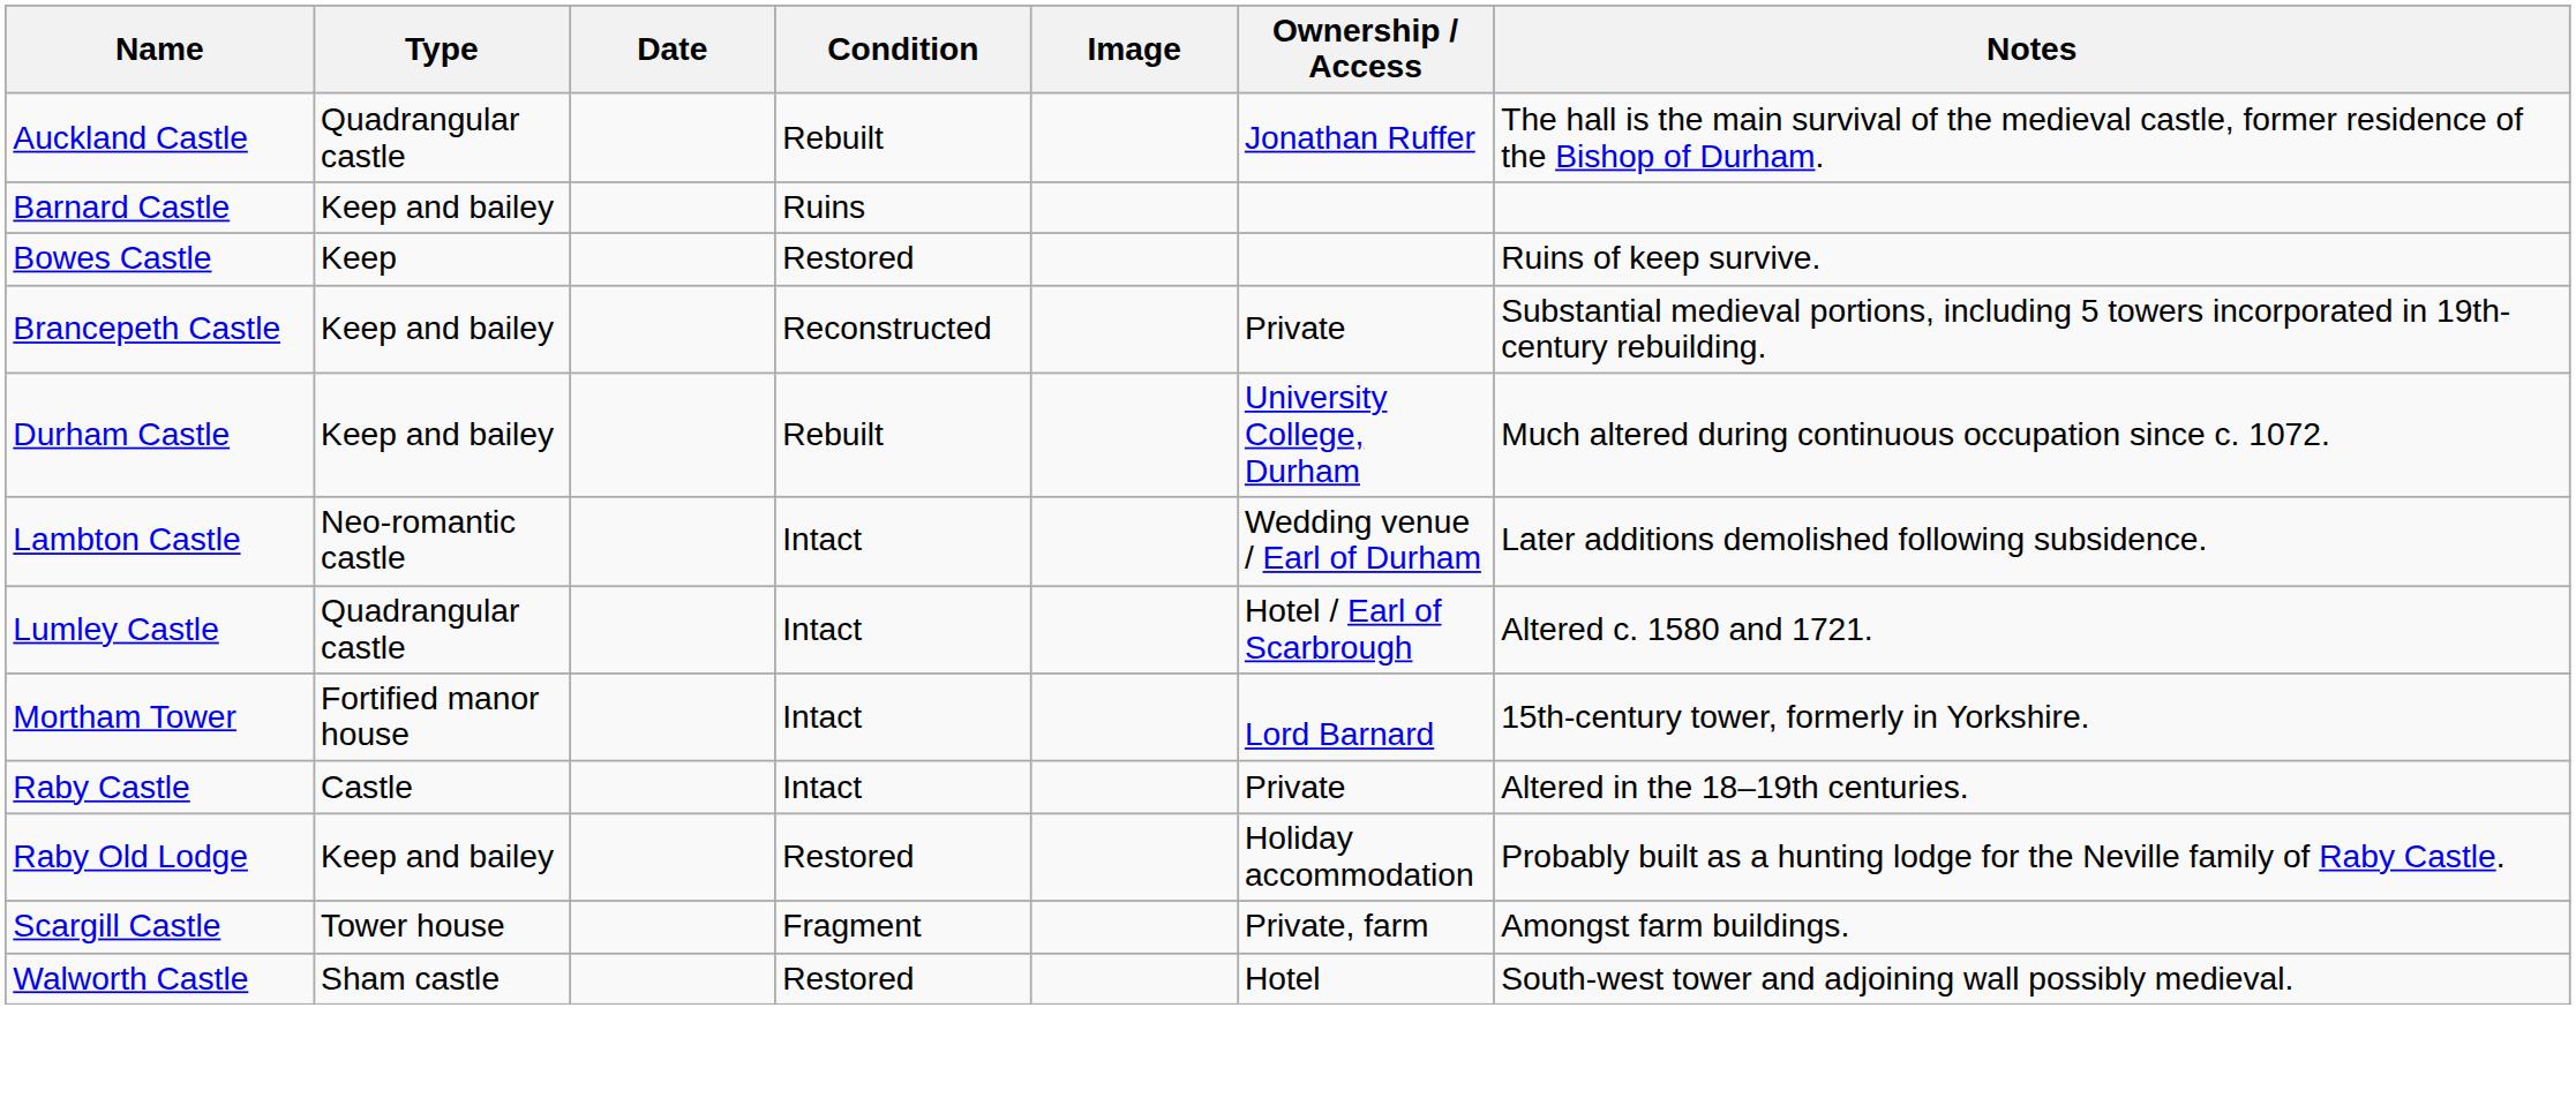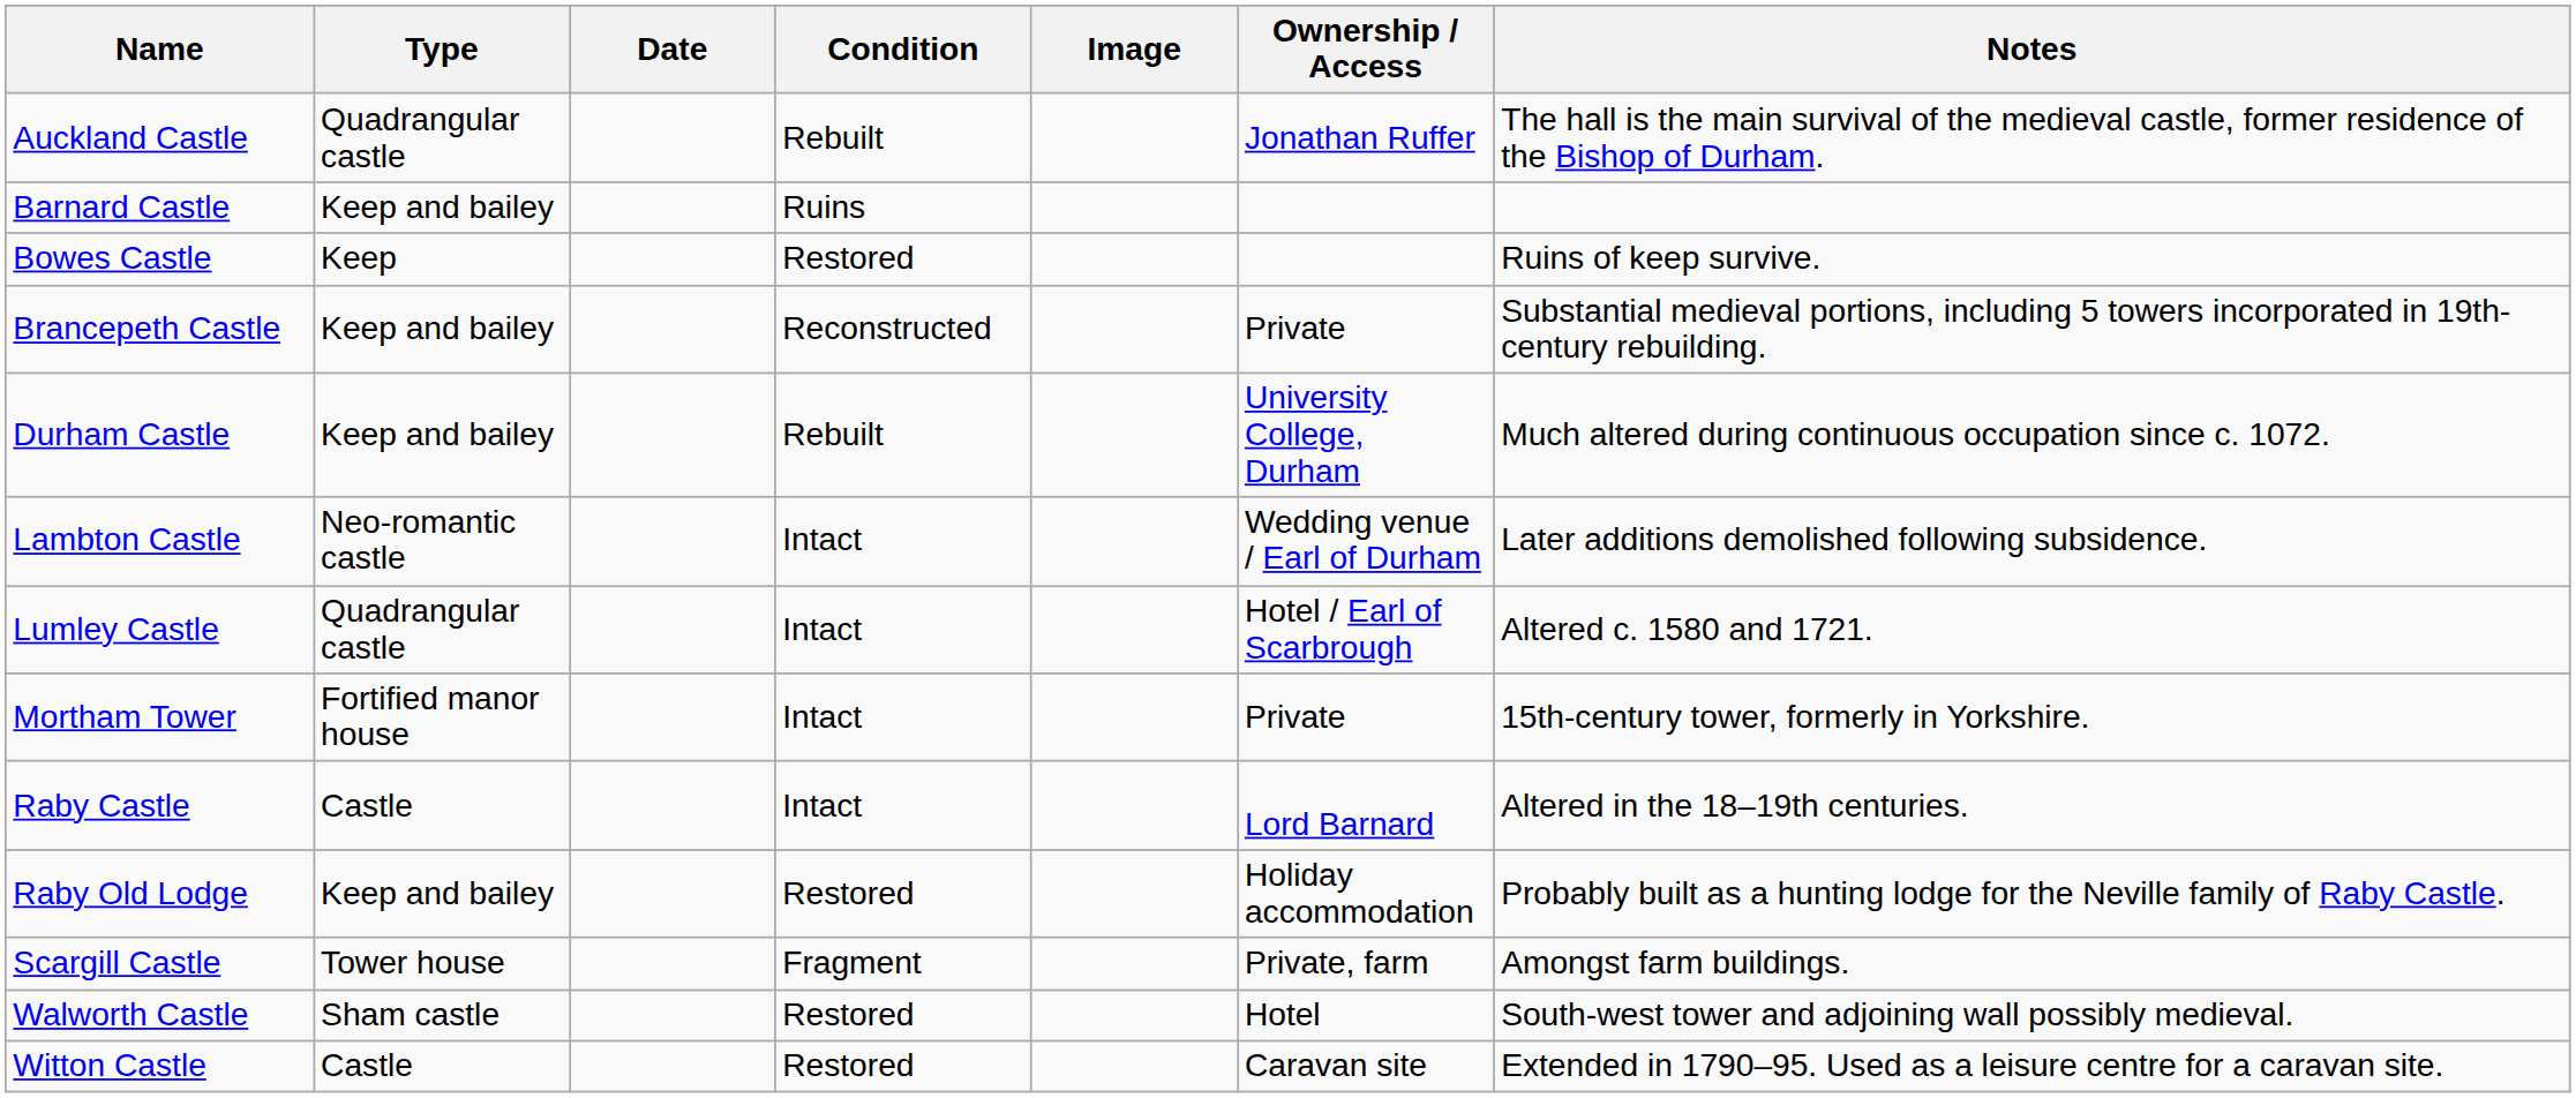 <table class="wikitable sortable sticky-header" width="100%">
 <tr>
 <th width="12%">Name</th>
 <th width="10%">Type</th>
 <th width="8%">Date</th>
 <th width="10%">Condition</th>
 <th class="unsortable" width="94">Image</th>
 <th width="10%">Ownership / Access</th>
 <th class="unsortable">Notes</th>
 </tr>
 <tr>
 <td><a href='#'>Auckland Castle</a></td>
 <td>Quadrangular castle</td>
 <td></td>
 <td>Rebuilt</td>
 <td></td>
 <td><a href='#'>Jonathan Ruffer</a></td>
 <td>The hall is the main survival of the medieval castle, former residence of the <a href='#'>Bishop of Durham</a>.</td>
 </tr>
 <tr>
 <td><a href='#'>Barnard Castle</a></td>
 <td>Keep and bailey</td>
 <td></td>
 <td>Ruins</td>
 <td></td>
 <td></td>
 <td></td>
 </tr>
 <tr>
 <td><a href='#'>Bowes Castle</a></td>
 <td>Keep</td>
 <td></td>
 <td>Restored</td>
 <td></td>
 <td></td>
 <td>Ruins of keep survive.</td>
 </tr>
 <tr>
 <td><a href='#'>Brancepeth Castle</a></td>
 <td>Keep and bailey</td>
 <td></td>
 <td>Reconstructed</td>
 <td></td>
 <td>Private</td>
 <td>Substantial medieval portions, including 5 towers incorporated in 19th-century rebuilding.</td>
 </tr>
 <tr>
 <td><a href='#'>Durham Castle</a></td>
 <td>Keep and bailey</td>
 <td></td>
 <td>Rebuilt</td>
 <td></td>
 <td><a href='#'>University College, Durham</a></td>
 <td>Much altered during continuous occupation since c. 1072.</td>
 </tr>
 <tr>
 <td><a href='#'>Lambton Castle</a></td>
 <td>Neo-romantic castle</td>
 <td></td>
 <td>Intact</td>
 <td></td>
 <td>Wedding venue / <a href='#'>Earl of Durham</a></td>
 <td>Later additions demolished following subsidence.</td>
 </tr>
 <tr>
 <td><a href='#'>Lumley Castle</a></td>
 <td>Quadrangular castle</td>
 <td></td>
 <td>Intact</td>
 <td></td>
 <td>Hotel / <a href='#'>Earl of Scarbrough</a></td>
 <td>Altered c. 1580 and 1721.</td>
 </tr>
 <tr>
 <td><a href='#'>Mortham Tower</a></td>
 <td>Fortified manor house</td>
 <td></td>
 <td>Intact</td>
 <td></td>
-<td><br> <a href='#'>Lord Barnard</a></td>
+<td>Private</td>
 <td>15th-century tower, formerly in Yorkshire.</td>
 </tr>
 <tr>
 <td><a href='#'>Raby Castle</a></td>
 <td>Castle</td>
 <td></td>
 <td>Intact</td>
 <td></td>
-<td>Private</td>
+<td><br> <a href='#'>Lord Barnard</a></td>
 <td>Altered in the 18–19th centuries.</td>
 </tr>
 <tr>
 <td><a href='#'>Raby Old Lodge</a></td>
 <td>Keep and bailey</td>
 <td></td>
 <td>Restored</td>
 <td></td>
 <td>Holiday accommodation</td>
 <td>Probably built as a hunting lodge for the Neville family of <a href='#'>Raby Castle</a>.</td>
 </tr>
 <tr>
 <td><a href='#'>Scargill Castle</a></td>
 <td>Tower house</td>
 <td></td>
 <td>Fragment</td>
 <td></td>
 <td>Private, farm</td>
 <td>Amongst farm buildings.</td>
 </tr>
 <tr>
 <td><a href='#'>Walworth Castle</a></td>
 <td>Sham castle</td>
 <td></td>
 <td>Restored</td>
 <td></td>
 <td>Hotel</td>
 <td>South-west tower and adjoining wall possibly medieval.</td>
 </tr>
+<tr>
+<td><a href='#'>Witton Castle</a></td>
+<td>Castle</td>
+<td></td>
+<td>Restored</td>
+<td></td>
+<td>Caravan site</td>
+<td>Extended in 1790–95. Used as a leisure centre for a caravan site.</td>
+</tr>
 </table>
